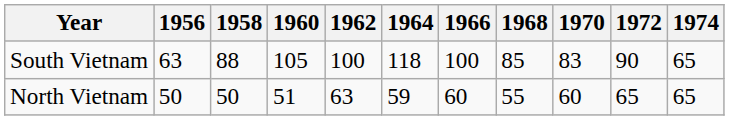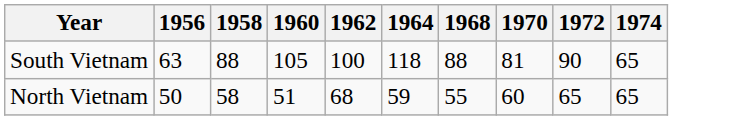 <table class="wikitable">
 <tr>
 <th>Year</th>
 <th>1956</th>
 <th>1958</th>
 <th>1960</th>
 <th>1962</th>
 <th>1964</th>
-<th>1966</th>
 <th>1968</th>
 <th>1970</th>
 <th>1972</th>
 <th>1974</th>
 </tr>
 <tr>
 <td>South Vietnam</td>
 <td>63</td>
 <td>88</td>
 <td>105</td>
 <td>100</td>
 <td>118</td>
-<td>100</td>
-<td>85</td>
-<td>83</td>
+<td>88</td>
+<td>81</td>
 <td>90</td>
 <td>65</td>
 </tr>
 <tr>
 <td>North Vietnam</td>
 <td>50</td>
-<td>50</td>
+<td>58</td>
 <td>51</td>
-<td>63</td>
+<td>68</td>
 <td>59</td>
-<td>60</td>
 <td>55</td>
 <td>60</td>
 <td>65</td>
 <td>65</td>
 </tr>
 </table>
